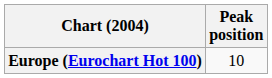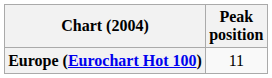 <table class="wikitable sortable plainrowheaders" style="text-align:center">
 <tr>
 <th>Chart (2004)</th>
 <th>Peak<br>position</th>
 </tr>
 <tr>
 </tr>
 <tr>
 <th scope="row">Europe (<a href='#'>Eurochart Hot 100</a>)</th>
-<td>10</td>
+<td>11</td>
 </tr>
 <tr>
 </tr>
 <tr>
 </tr>
 <tr>
 </tr>
 </table>
